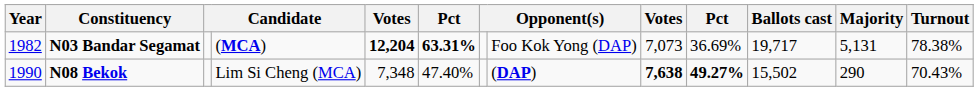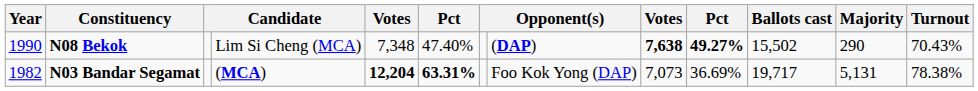 <table class="wikitable" style="margin:0.5em ; font-size:95%">
 <tr>
 <th>Year</th>
 <th>Constituency</th>
 <th colspan=2>Candidate</th>
 <th>Votes</th>
 <th>Pct</th>
 <th colspan=2>Opponent(s)</th>
 <th>Votes</th>
 <th>Pct</th>
 <th>Ballots cast</th>
 <th>Majority</th>
 <th>Turnout</th>
+</tr>
+<tr>
+<td><a href='#'>1990</a></td>
+<td><strong>N08 <a href='#'>Bekok</a></strong></td>
+<td></td>
+<td>Lim Si Cheng (<a href='#'>MCA</a>)</td>
+<td align="right">7,348</td>
+<td>47.40%</td>
+<td></td>
+<td> (<a href='#'><strong>DAP</strong></a>)</td>
+<td align="right"><strong>7,638</strong></td>
+<td><strong>49.27%</strong></td>
+<td>15,502</td>
+<td>290</td>
+<td>70.43%</td>
 </tr>
 <tr>
 <td><a href='#'>1982</a></td>
 <td><strong>N03 Bandar Segamat</strong></td>
 <td></td>
 <td> (<a href='#'><strong>MCA</strong></a>)</td>
 <td align=right><strong>12,204</strong></td>
 <td><strong>63.31%</strong></td>
 <td></td>
 <td>Foo Kok Yong (<a href='#'>DAP</a>)</td>
 <td align=right>7,073</td>
 <td>36.69%</td>
 <td>19,717</td>
 <td>5,131</td>
 <td>78.38%</td>
 </tr>
-<tr>
-<td><a href='#'>1990</a></td>
-<td><strong>N08 <a href='#'>Bekok</a></strong></td>
-<td></td>
-<td>Lim Si Cheng (<a href='#'>MCA</a>)</td>
-<td align="right">7,348</td>
-<td>47.40%</td>
-<td></td>
-<td> (<a href='#'><strong>DAP</strong></a>)</td>
-<td align="right"><strong>7,638</strong></td>
-<td><strong>49.27%</strong></td>
-<td>15,502</td>
-<td>290</td>
-<td>70.43%</td>
-</tr>
 </table>
